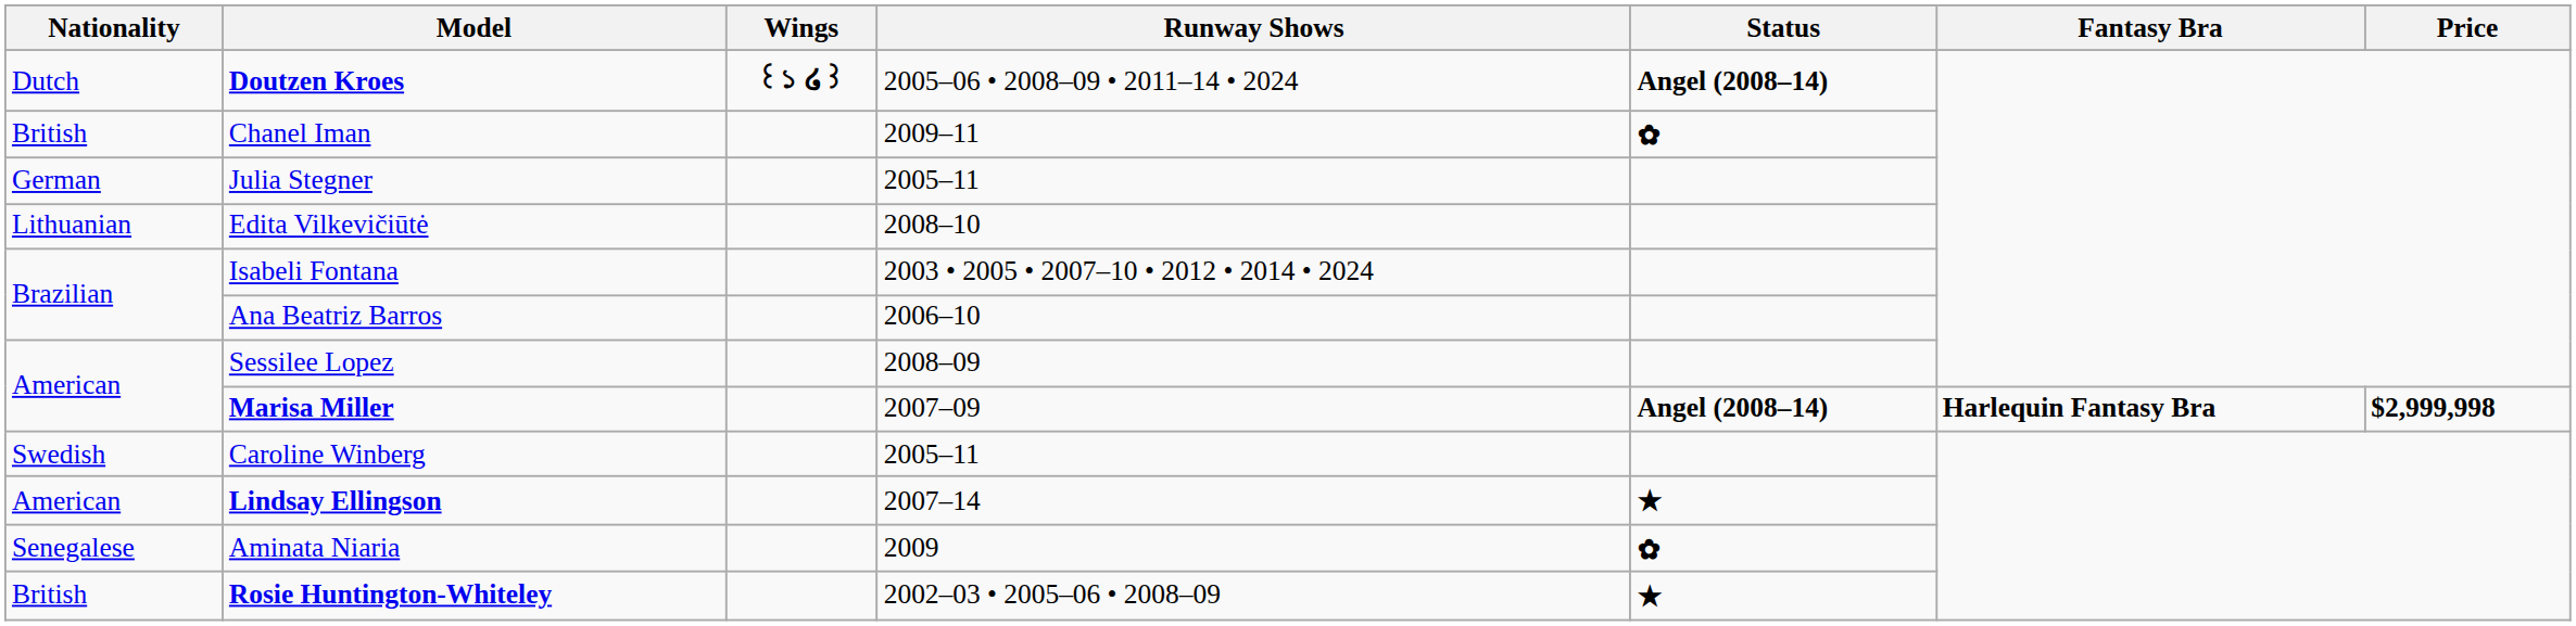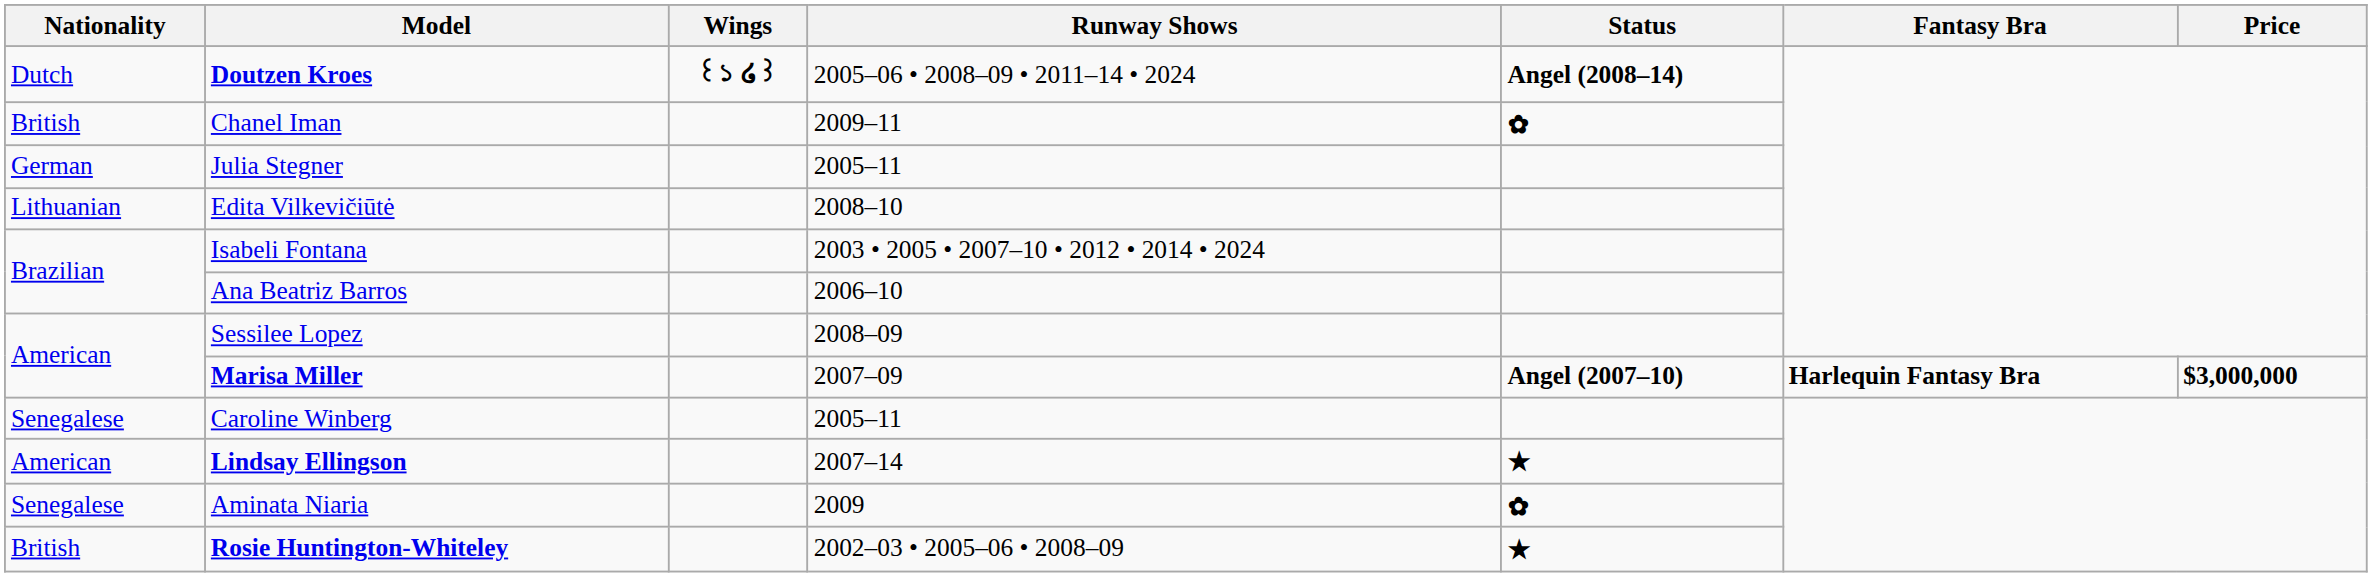 <table class="sortable wikitable"  style="font-size:85%; width:100%;">
 <tr>
 <th style="text-align:center;">Nationality</th>
 <th style="text-align:center;">Model</th>
 <th style="text-align:center;">Wings</th>
 <th style="text-align:center;">Runway Shows</th>
 <th style="text-align:center;">Status</th>
 <th>Fantasy Bra</th>
 <th>Price</th>
 </tr>
 <tr>
 <td> <a href='#'>Dutch</a></td>
 <td><strong><a href='#'>Doutzen Kroes</a></strong></td>
 <td align="center"><strong>꒰১ ໒꒱</strong></td>
 <td>2005–06 • 2008–09 • 2011–14 • 2024</td>
 <td><strong> Angel (2008–14)</strong></td>
 <td colspan="2" rowspan="7"></td>
 </tr>
 <tr>
 <td> <a href='#'>British</a></td>
 <td><a href='#'>Chanel Iman</a></td>
 <td></td>
 <td>2009–11</td>
 <td><strong>✿</strong></td>
 </tr>
 <tr>
 <td> <a href='#'>German</a></td>
 <td><a href='#'>Julia Stegner</a></td>
 <td></td>
 <td>2005–11</td>
 <td></td>
 </tr>
 <tr>
 <td> <a href='#'>Lithuanian</a></td>
 <td><a href='#'>Edita Vilkevičiūtė</a></td>
 <td></td>
 <td>2008–10</td>
 <td></td>
 </tr>
 <tr>
 <td rowspan="2"> <a href='#'>Brazilian</a></td>
 <td><a href='#'>Isabeli Fontana</a></td>
 <td></td>
 <td>2003 • 2005 • 2007–10 • 2012 • 2014 • 2024</td>
 <td></td>
 </tr>
 <tr>
 <td><a href='#'>Ana Beatriz Barros</a></td>
 <td></td>
 <td>2006–10</td>
 <td></td>
 </tr>
 <tr>
 <td rowspan="2"> <a href='#'>American</a></td>
 <td><a href='#'>Sessilee Lopez</a></td>
 <td></td>
 <td>2008–09</td>
 <td></td>
 </tr>
 <tr>
 <td><strong><a href='#'>Marisa Miller</a></strong></td>
 <td></td>
 <td>2007–09</td>
-<td><strong> Angel (2008–14)</strong></td>
+<td><strong> Angel (2007–10)</strong></td>
 <td><strong>Harlequin Fantasy Bra</strong></td>
-<td><strong>$2,999,998</strong></td>
+<td><strong>$3,000,000</strong></td>
 </tr>
 <tr>
-<td> <a href='#'>Swedish</a></td>
+<td> <a href='#'>Senegalese</a></td>
 <td><a href='#'>Caroline Winberg</a></td>
 <td></td>
 <td>2005–11</td>
 <td></td>
 <td colspan="2" rowspan="4"></td>
 </tr>
 <tr>
 <td> <a href='#'>American</a></td>
 <td><strong><a href='#'>Lindsay Ellingson</a></strong></td>
 <td></td>
 <td>2007–14</td>
 <td><strong>★</strong></td>
 </tr>
 <tr>
 <td> <a href='#'>Senegalese</a></td>
 <td><a href='#'>Aminata Niaria</a></td>
 <td></td>
 <td>2009</td>
 <td><strong>✿</strong></td>
 </tr>
 <tr>
 <td> <a href='#'>British</a></td>
 <td><strong><a href='#'>Rosie Huntington-Whiteley</a></strong></td>
 <td></td>
 <td>2002–03 • 2005–06 • 2008–09</td>
 <td><strong>★</strong></td>
 </tr>
 </table>
